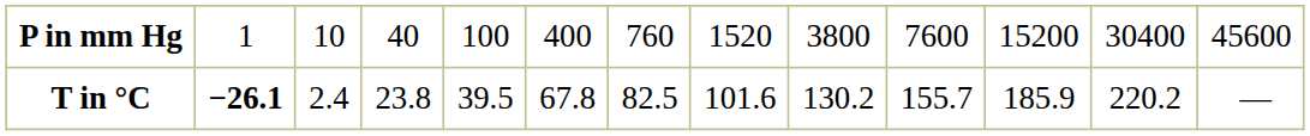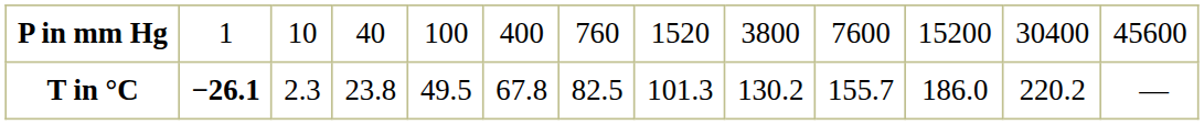 <table border="1" cellspacing="0" cellpadding="6" style="text-align: center; margin: 0 0 0 0.5em; background: white; border-collapse: collapse; border-color: #C0C090;">
 <tr>
 <td><strong>P in mm Hg</strong></td>
 <td>1</td>
 <td>10</td>
 <td>40</td>
 <td>100</td>
 <td>400</td>
 <td>760</td>
 <td>1520</td>
 <td>3800</td>
 <td>7600</td>
 <td>15200</td>
 <td>30400</td>
 <td>45600</td>
 </tr>
 <tr>
 <td><strong>T in °C</strong></td>
 <td><strong>−26.1</strong></td>
-<td>2.4</td>
+<td>2.3</td>
 <td>23.8</td>
-<td>39.5</td>
+<td>49.5</td>
 <td>67.8</td>
 <td>82.5</td>
-<td>101.6</td>
+<td>101.3</td>
 <td>130.2</td>
 <td>155.7</td>
-<td>185.9</td>
+<td>186.0</td>
 <td>220.2</td>
 <td> —</td>
 </tr>
 </table>
